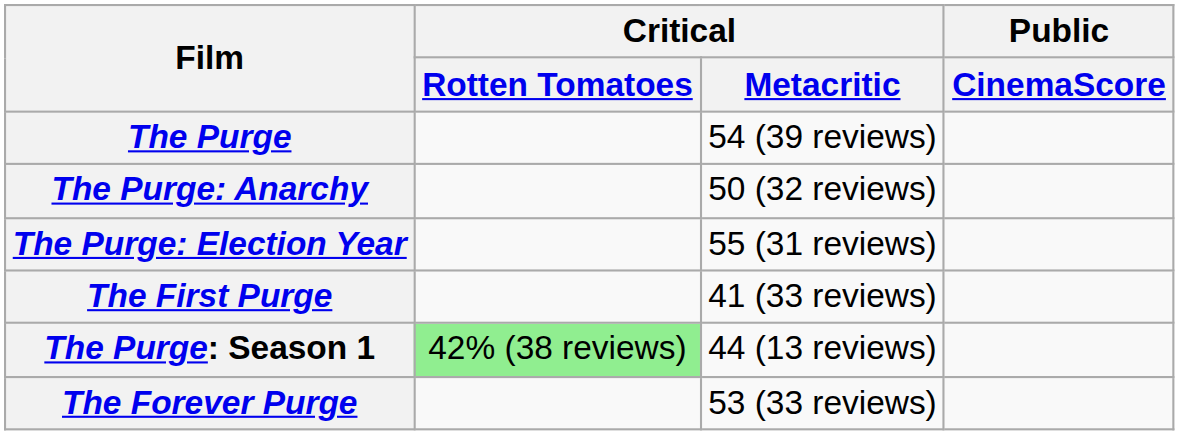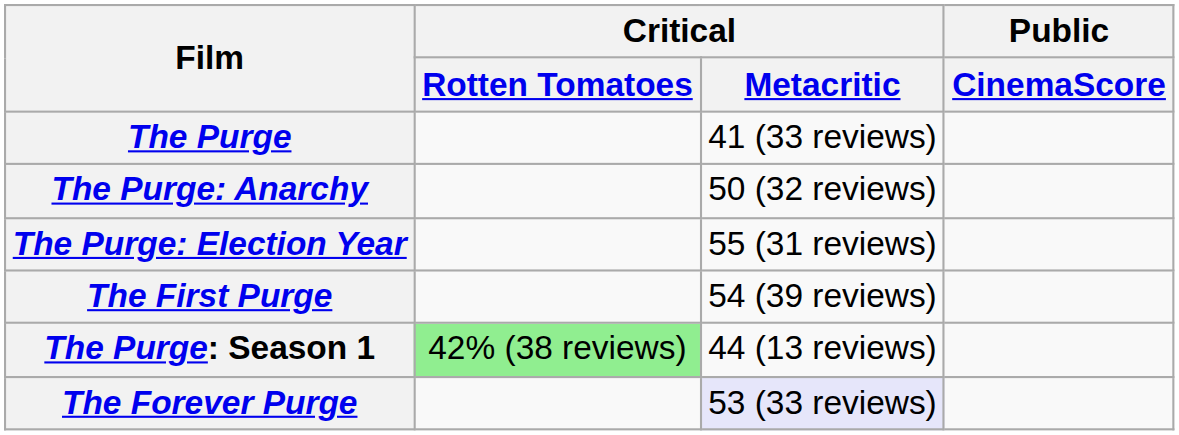 <table class="wikitable plainrowheaders sortable" style="text-align: center;">
 <tr>
 <th scope="col" rowspan="2">Film</th>
 <th scope="col" colspan="2">Critical</th>
 <th colspan="2" scope="col">Public</th>
 </tr>
 <tr>
 <th scope="col"><a href='#'>Rotten Tomatoes</a></th>
 <th scope="col"><a href='#'>Metacritic</a></th>
 <th scope="col"><a href='#'>CinemaScore</a></th>
 </tr>
 <tr>
 <th scope="row"><em><a href='#'>The Purge</a></em></th>
 <td></td>
-<td>54 (39 reviews)</td>
+<td>41 (33 reviews)</td>
 <td></td>
 </tr>
 <tr>
 <th scope="row"><em><a href='#'>The Purge: Anarchy</a></em></th>
 <td></td>
 <td>50 (32 reviews)</td>
 <td></td>
 </tr>
 <tr>
 <th scope="row"><em><a href='#'>The Purge: Election Year</a></em></th>
 <td></td>
 <td>55 (31 reviews)</td>
 <td></td>
 </tr>
 <tr>
 <th scope="row"><em><a href='#'>The First Purge</a></em></th>
 <td></td>
-<td>41 (33 reviews)</td>
+<td>54 (39 reviews)</td>
 <td></td>
 </tr>
 <tr>
 <th scope="row"><em><a href='#'>The Purge</a></em>: Season 1</th>
 <td style="background: lightgreen;">42% (38 reviews)</td>
 <td>44 (13 reviews)</td>
 <td></td>
 </tr>
 <tr>
 <th scope="row"><em><a href='#'>The Forever Purge</a></em></th>
 <td></td>
-<td>53 (33 reviews)</td>
+<td style="background: lavender;">53 (33 reviews)</td>
 <td></td>
 </tr>
 </table>
